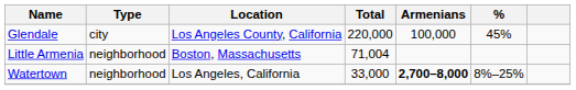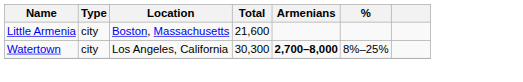 <table class="wikitable sortable">
 <tr>
 <th>Name</th>
 <th>Type</th>
 <th>Location</th>
 <th>Total</th>
 <th>Armenians</th>
 <th>%</th>
 <th class="unsortable" style="width:3em"></th>
 </tr>
 <tr>
-<td><a href='#'>Glendale</a></td>
+<td><a href='#'>Little Armenia</a></td>
 <td>city</td>
-<td> <a href='#'>Los Angeles County</a>, <a href='#'>California</a></td>
-<td align="center">220,000</td>
-<td align="center">100,000</td>
-<td align="center">45%</td>
-<td align="center"></td>
-</tr>
-<tr>
-<td><a href='#'>Little Armenia</a></td>
-<td>neighborhood</td>
 <td> <a href='#'>Boston</a>, <a href='#'>Massachusetts</a></td>
-<td align="center">71,004</td>
+<td align="center">21,600</td>
 <td></td>
 <td align="center"></td>
 <td align="center"></td>
 </tr>
 <tr>
 <td><a href='#'>Watertown</a></td>
-<td>neighborhood</td>
+<td>city</td>
 <td> Los Angeles, California</td>
-<td align="center">33,000</td>
+<td align="center">30,300</td>
 <td align="center"><strong>2,700–8,000</strong></td>
 <td align="center">8%–25%</td>
 <td align="center"></td>
 </tr>
 <tr>
 </tr>
 </table>
